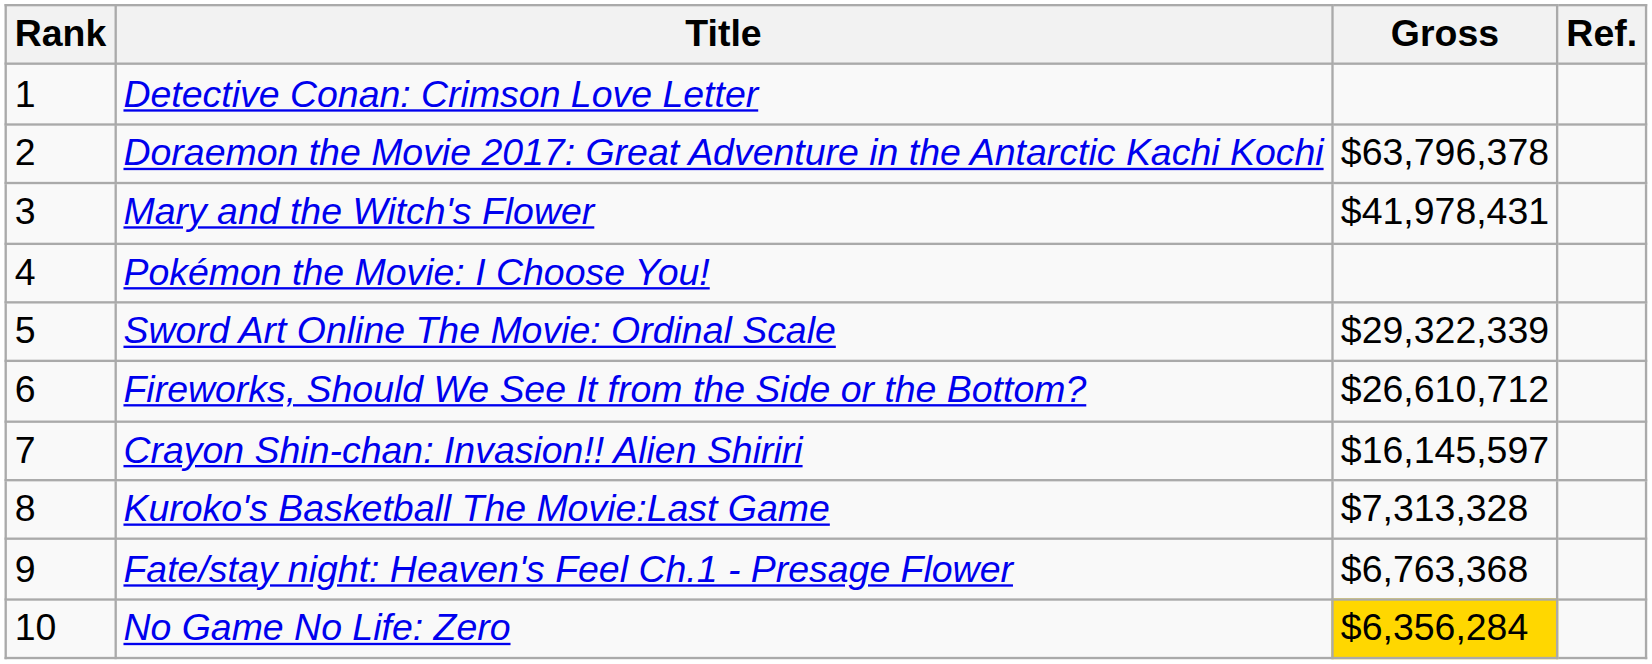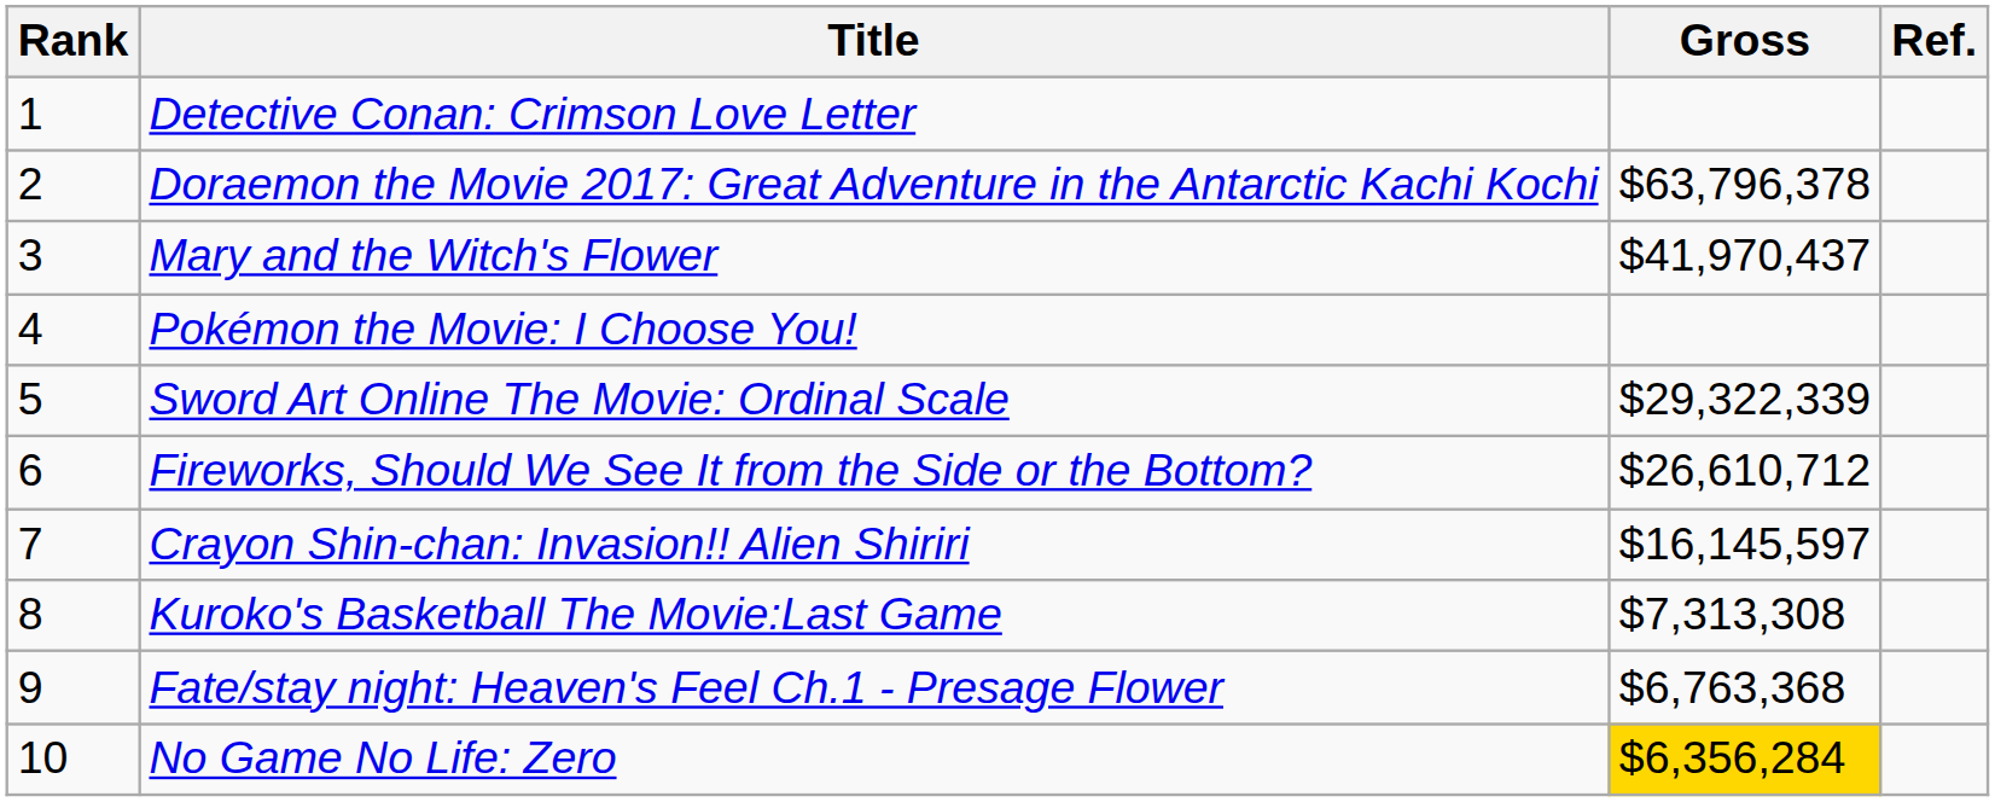 <table class="wikitable sortable" style="margin:auto; margin:auto;">
 <tr>
 <th>Rank</th>
 <th>Title</th>
 <th>Gross</th>
 <th>Ref.</th>
 </tr>
 <tr>
 <td>1</td>
 <td><em><a href='#'>Detective Conan: Crimson Love Letter</a></em></td>
 <td></td>
 <td></td>
 </tr>
 <tr>
 <td>2</td>
 <td><em><a href='#'>Doraemon the Movie 2017: Great Adventure in the Antarctic Kachi Kochi</a></em></td>
 <td>$63,796,378</td>
 <td></td>
 </tr>
 <tr>
 <td>3</td>
 <td><em><a href='#'>Mary and the Witch's Flower</a></em></td>
-<td>$41,978,431</td>
+<td>$41,970,437</td>
 <td></td>
 </tr>
 <tr>
 <td>4</td>
 <td><em><a href='#'>Pokémon the Movie: I Choose You!</a></em></td>
 <td></td>
 <td></td>
 </tr>
 <tr>
 <td>5</td>
 <td><em><a href='#'>Sword Art Online The Movie: Ordinal Scale</a></em></td>
 <td>$29,322,339</td>
 <td></td>
 </tr>
 <tr>
 <td>6</td>
 <td><em><a href='#'>Fireworks, Should We See It from the Side or the Bottom?</a></em></td>
 <td>$26,610,712</td>
 <td></td>
 </tr>
 <tr>
 <td>7</td>
 <td><em><a href='#'>Crayon Shin-chan: Invasion!! Alien Shiriri</a></em></td>
 <td>$16,145,597</td>
 <td></td>
 </tr>
 <tr>
 <td>8</td>
 <td><em><a href='#'>Kuroko's Basketball The Movie:Last Game</a></em></td>
-<td>$7,313,328</td>
+<td>$7,313,308</td>
 <td></td>
 </tr>
 <tr>
 <td>9</td>
 <td><em><a href='#'>Fate/stay night: Heaven's Feel Ch.1 - Presage Flower</a></em></td>
 <td>$6,763,368</td>
 <td></td>
 </tr>
 <tr>
 <td>10</td>
 <td><em><a href='#'>No Game No Life: Zero</a></em></td>
 <td style="background: gold;">$6,356,284</td>
 <td></td>
 </tr>
 </table>
